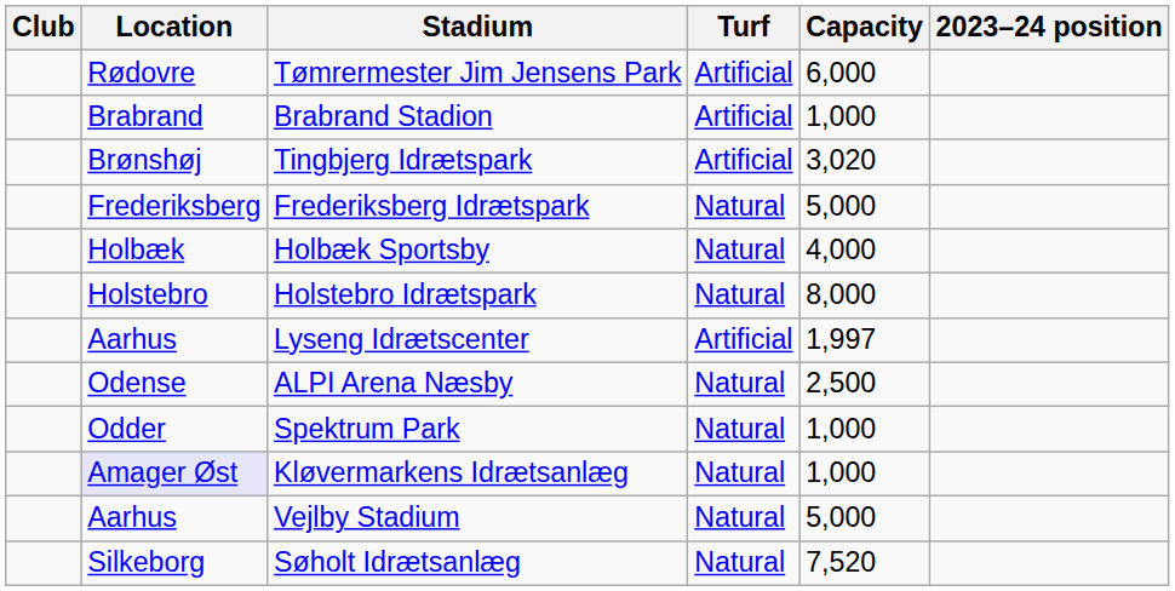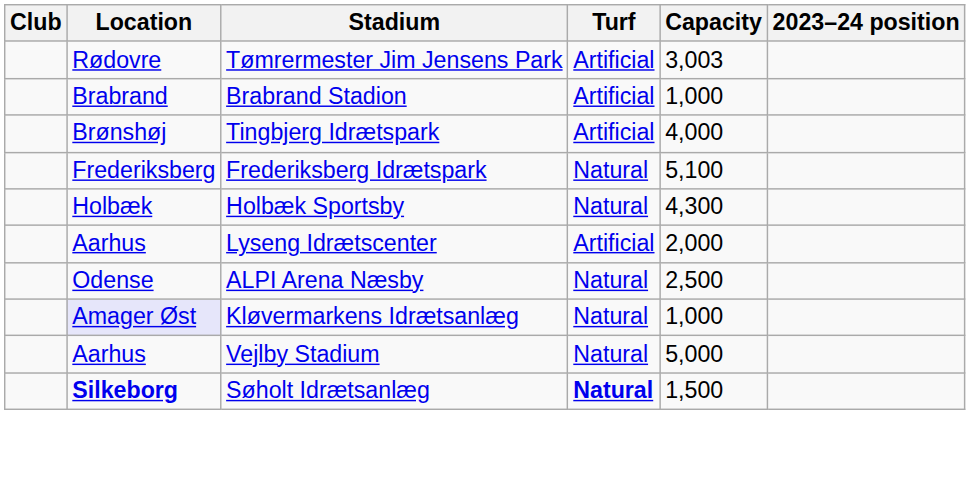 <table class="wikitable sortable">
 <tr>
 <th>Club</th>
 <th>Location</th>
 <th>Stadium</th>
 <th>Turf</th>
 <th>Capacity</th>
 <th>2023–24 position</th>
 </tr>
 <tr>
 <td></td>
 <td><a href='#'>Rødovre</a></td>
 <td><a href='#'>Tømrermester Jim Jensens Park</a></td>
 <td><a href='#'>Artificial</a></td>
-<td>6,000</td>
+<td>3,003</td>
 <td></td>
 </tr>
 <tr>
 <td></td>
 <td><a href='#'>Brabrand</a></td>
 <td><a href='#'>Brabrand Stadion</a></td>
 <td><a href='#'>Artificial</a></td>
 <td>1,000</td>
 <td></td>
 </tr>
 <tr>
 <td></td>
 <td><a href='#'>Brønshøj</a></td>
 <td><a href='#'>Tingbjerg Idrætspark</a></td>
 <td><a href='#'>Artificial</a></td>
-<td>3,020</td>
+<td>4,000</td>
 <td></td>
 </tr>
 <tr>
 <td></td>
 <td><a href='#'>Frederiksberg</a></td>
 <td><a href='#'>Frederiksberg Idrætspark</a></td>
 <td><a href='#'>Natural</a></td>
-<td>5,000</td>
+<td>5,100</td>
 <td></td>
 </tr>
 <tr>
 <td></td>
 <td><a href='#'>Holbæk</a></td>
 <td><a href='#'>Holbæk Sportsby</a></td>
 <td><a href='#'>Natural</a></td>
-<td>4,000</td>
-<td></td>
-</tr>
-<tr>
-<td></td>
-<td><a href='#'>Holstebro</a></td>
-<td><a href='#'>Holstebro Idrætspark</a></td>
-<td><a href='#'>Natural</a></td>
-<td>8,000</td>
+<td>4,300</td>
 <td></td>
 </tr>
 <tr>
 <td></td>
 <td><a href='#'>Aarhus</a></td>
 <td><a href='#'>Lyseng Idrætscenter</a></td>
 <td><a href='#'>Artificial</a></td>
-<td>1,997</td>
+<td>2,000</td>
 <td></td>
 </tr>
 <tr>
 <td></td>
 <td><a href='#'>Odense</a></td>
 <td><a href='#'>ALPI Arena Næsby</a></td>
 <td><a href='#'>Natural</a></td>
 <td>2,500</td>
-<td></td>
-</tr>
-<tr>
-<td></td>
-<td><a href='#'>Odder</a></td>
-<td><a href='#'>Spektrum Park</a></td>
-<td><a href='#'>Natural</a></td>
-<td>1,000</td>
 <td></td>
 </tr>
 <tr>
 <td></td>
 <td style="background: lavender;"><a href='#'>Amager Øst</a></td>
 <td><a href='#'>Kløvermarkens Idrætsanlæg</a></td>
 <td><a href='#'>Natural</a></td>
 <td>1,000</td>
 <td></td>
 </tr>
 <tr>
 <td></td>
 <td><a href='#'>Aarhus</a></td>
 <td><a href='#'>Vejlby Stadium</a></td>
 <td><a href='#'>Natural</a></td>
 <td>5,000</td>
 <td></td>
 </tr>
 <tr>
 <td></td>
-<td><a href='#'>Silkeborg</a></td>
+<td><strong><a href='#'>Silkeborg</a></strong></td>
 <td><a href='#'>Søholt Idrætsanlæg</a></td>
-<td><a href='#'>Natural</a></td>
-<td>7,520</td>
+<td><strong><a href='#'>Natural</a></strong></td>
+<td>1,500</td>
 <td></td>
 </tr>
 </table>
